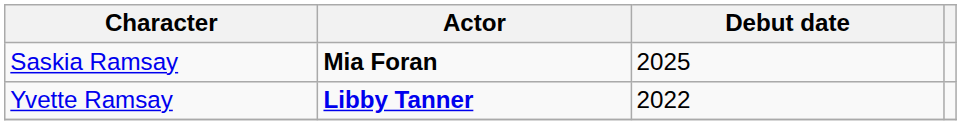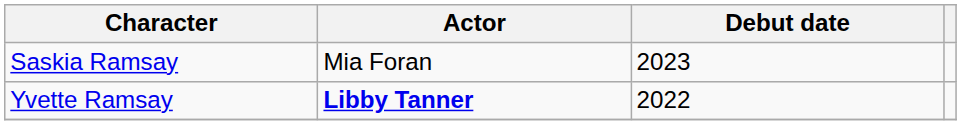 <table class="wikitable plainrowheaders sortable">
 <tr>
 <th width=200>Character</th>
 <th width=200>Actor</th>
 <th width=200>Debut date</th>
 <th></th>
 </tr>
 <tr>
 <td><a href='#'>Saskia Ramsay</a></td>
-<td><strong>Mia Foran</strong></td>
-<td>2025</td>
+<td>Mia Foran</td>
+<td>2023</td>
 <td align="center"></td>
 </tr>
 <tr>
 <td><a href='#'>Yvette Ramsay</a></td>
 <td><strong><a href='#'>Libby Tanner</a></strong></td>
 <td>2022</td>
 <td align="center"></td>
 </tr>
 <tr>
 </tr>
 </table>
